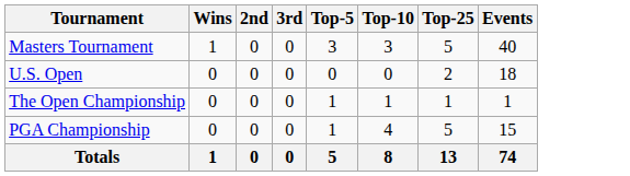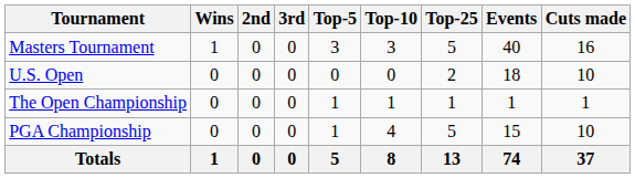 <table class=wikitable style=text-align:center>
 <tr>
 <th>Tournament</th>
 <th>Wins</th>
 <th>2nd</th>
 <th>3rd</th>
 <th>Top-5</th>
 <th>Top-10</th>
 <th>Top-25</th>
 <th>Events</th>
+<th>Cuts made</th>
 </tr>
 <tr>
 <td align=left><a href='#'>Masters Tournament</a></td>
 <td>1</td>
 <td>0</td>
 <td>0</td>
 <td>3</td>
 <td>3</td>
 <td>5</td>
 <td>40</td>
+<td>16</td>
 </tr>
 <tr>
 <td align=left><a href='#'>U.S. Open</a></td>
 <td>0</td>
 <td>0</td>
 <td>0</td>
 <td>0</td>
 <td>0</td>
 <td>2</td>
 <td>18</td>
+<td>10</td>
 </tr>
 <tr>
 <td align=left><a href='#'>The Open Championship</a></td>
 <td>0</td>
 <td>0</td>
 <td>0</td>
+<td>1</td>
 <td>1</td>
 <td>1</td>
 <td>1</td>
 <td>1</td>
 </tr>
 <tr>
 <td align=left><a href='#'>PGA Championship</a></td>
 <td>0</td>
 <td>0</td>
 <td>0</td>
 <td>1</td>
 <td>4</td>
 <td>5</td>
 <td>15</td>
+<td>10</td>
 </tr>
 <tr>
 <th>Totals</th>
 <th>1</th>
 <th>0</th>
 <th>0</th>
 <th>5</th>
 <th>8</th>
 <th>13</th>
 <th>74</th>
+<th>37</th>
 </tr>
 </table>
